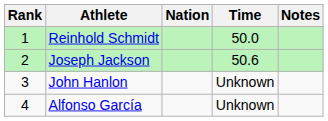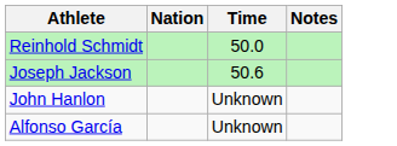 <table class="wikitable sortable" style="text-align:center">
 <tr>
-<th>Rank</th>
 <th>Athlete</th>
 <th>Nation</th>
 <th>Time</th>
 <th>Notes</th>
 </tr>
 <tr bgcolor=bbf3bb>
-<td>1</td>
 <td align=left><a href='#'>Reinhold Schmidt</a></td>
 <td align=left></td>
 <td>50.0</td>
 <td></td>
 </tr>
 <tr bgcolor=bbf3bb>
-<td>2</td>
 <td align=left><a href='#'>Joseph Jackson</a></td>
 <td align=left></td>
 <td>50.6</td>
 <td></td>
 </tr>
 <tr>
-<td>3</td>
 <td align=left><a href='#'>John Hanlon</a></td>
 <td align=left></td>
 <td>Unknown</td>
 <td></td>
 </tr>
 <tr>
-<td>4</td>
 <td align=left><a href='#'>Alfonso García</a></td>
 <td align=left></td>
 <td>Unknown</td>
 <td></td>
 </tr>
 </table>
